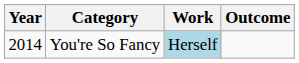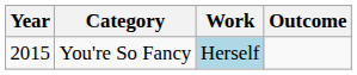 <table class="wikitable Sortable">
 <tr>
 <th>Year</th>
 <th>Category</th>
 <th>Work</th>
 <th>Outcome</th>
 </tr>
 <tr>
-<td>2014</td>
+<td>2015</td>
 <td>You're So Fancy</td>
 <td rowspan="1" style="background: lightblue;">Herself</td>
 <td></td>
 </tr>
 </table>
